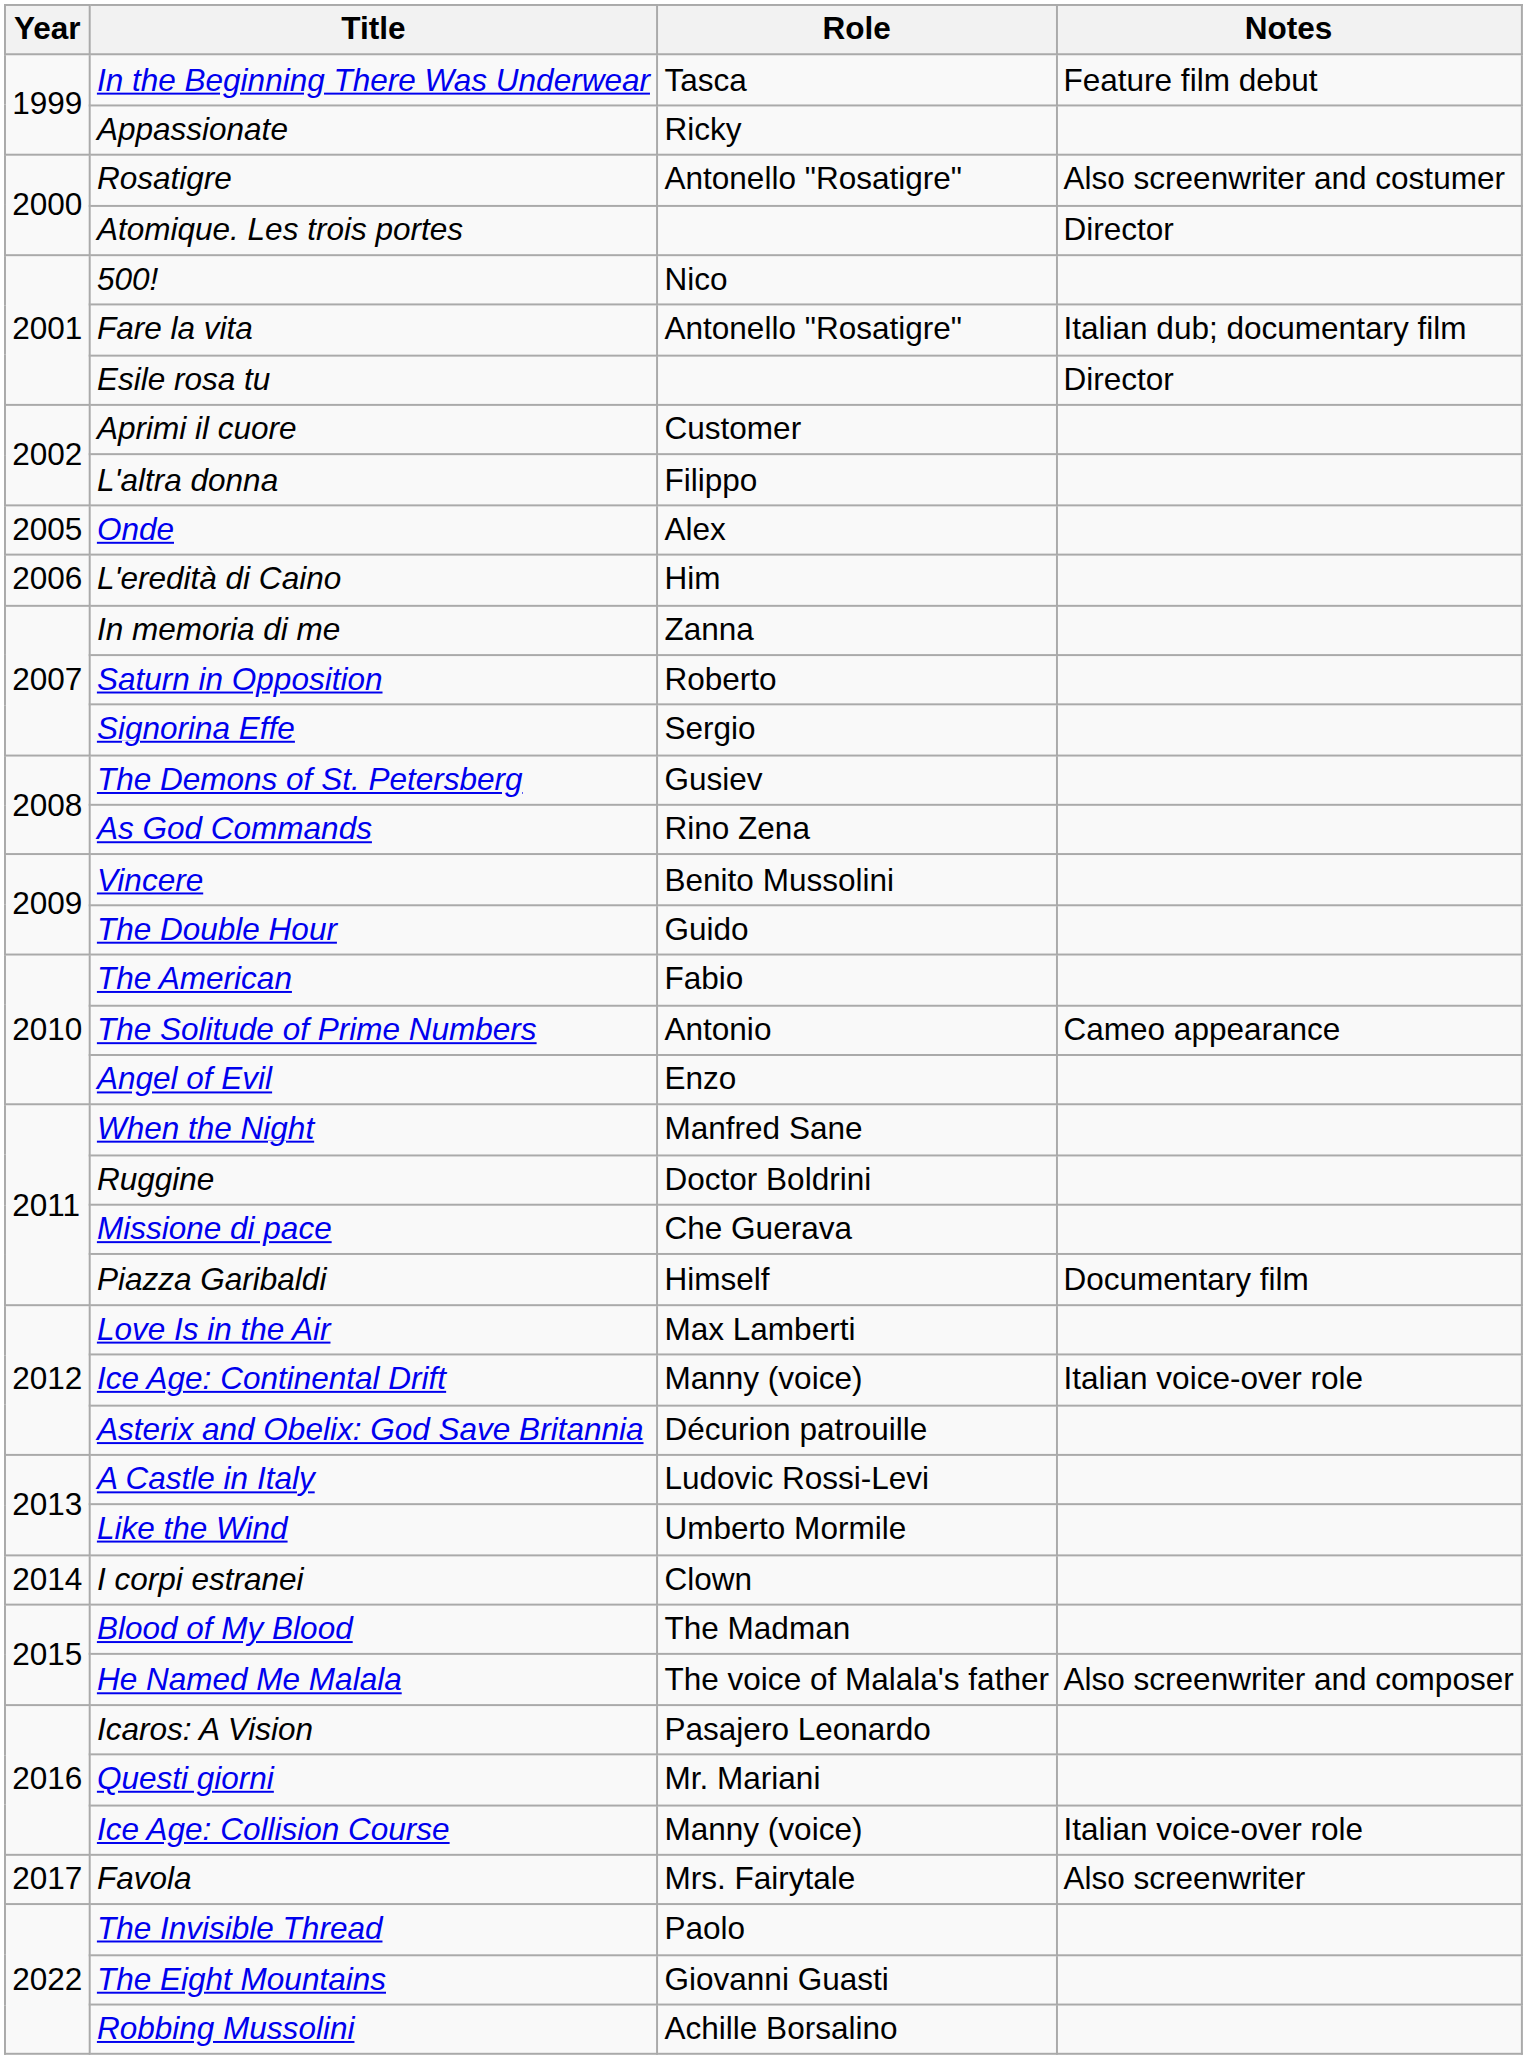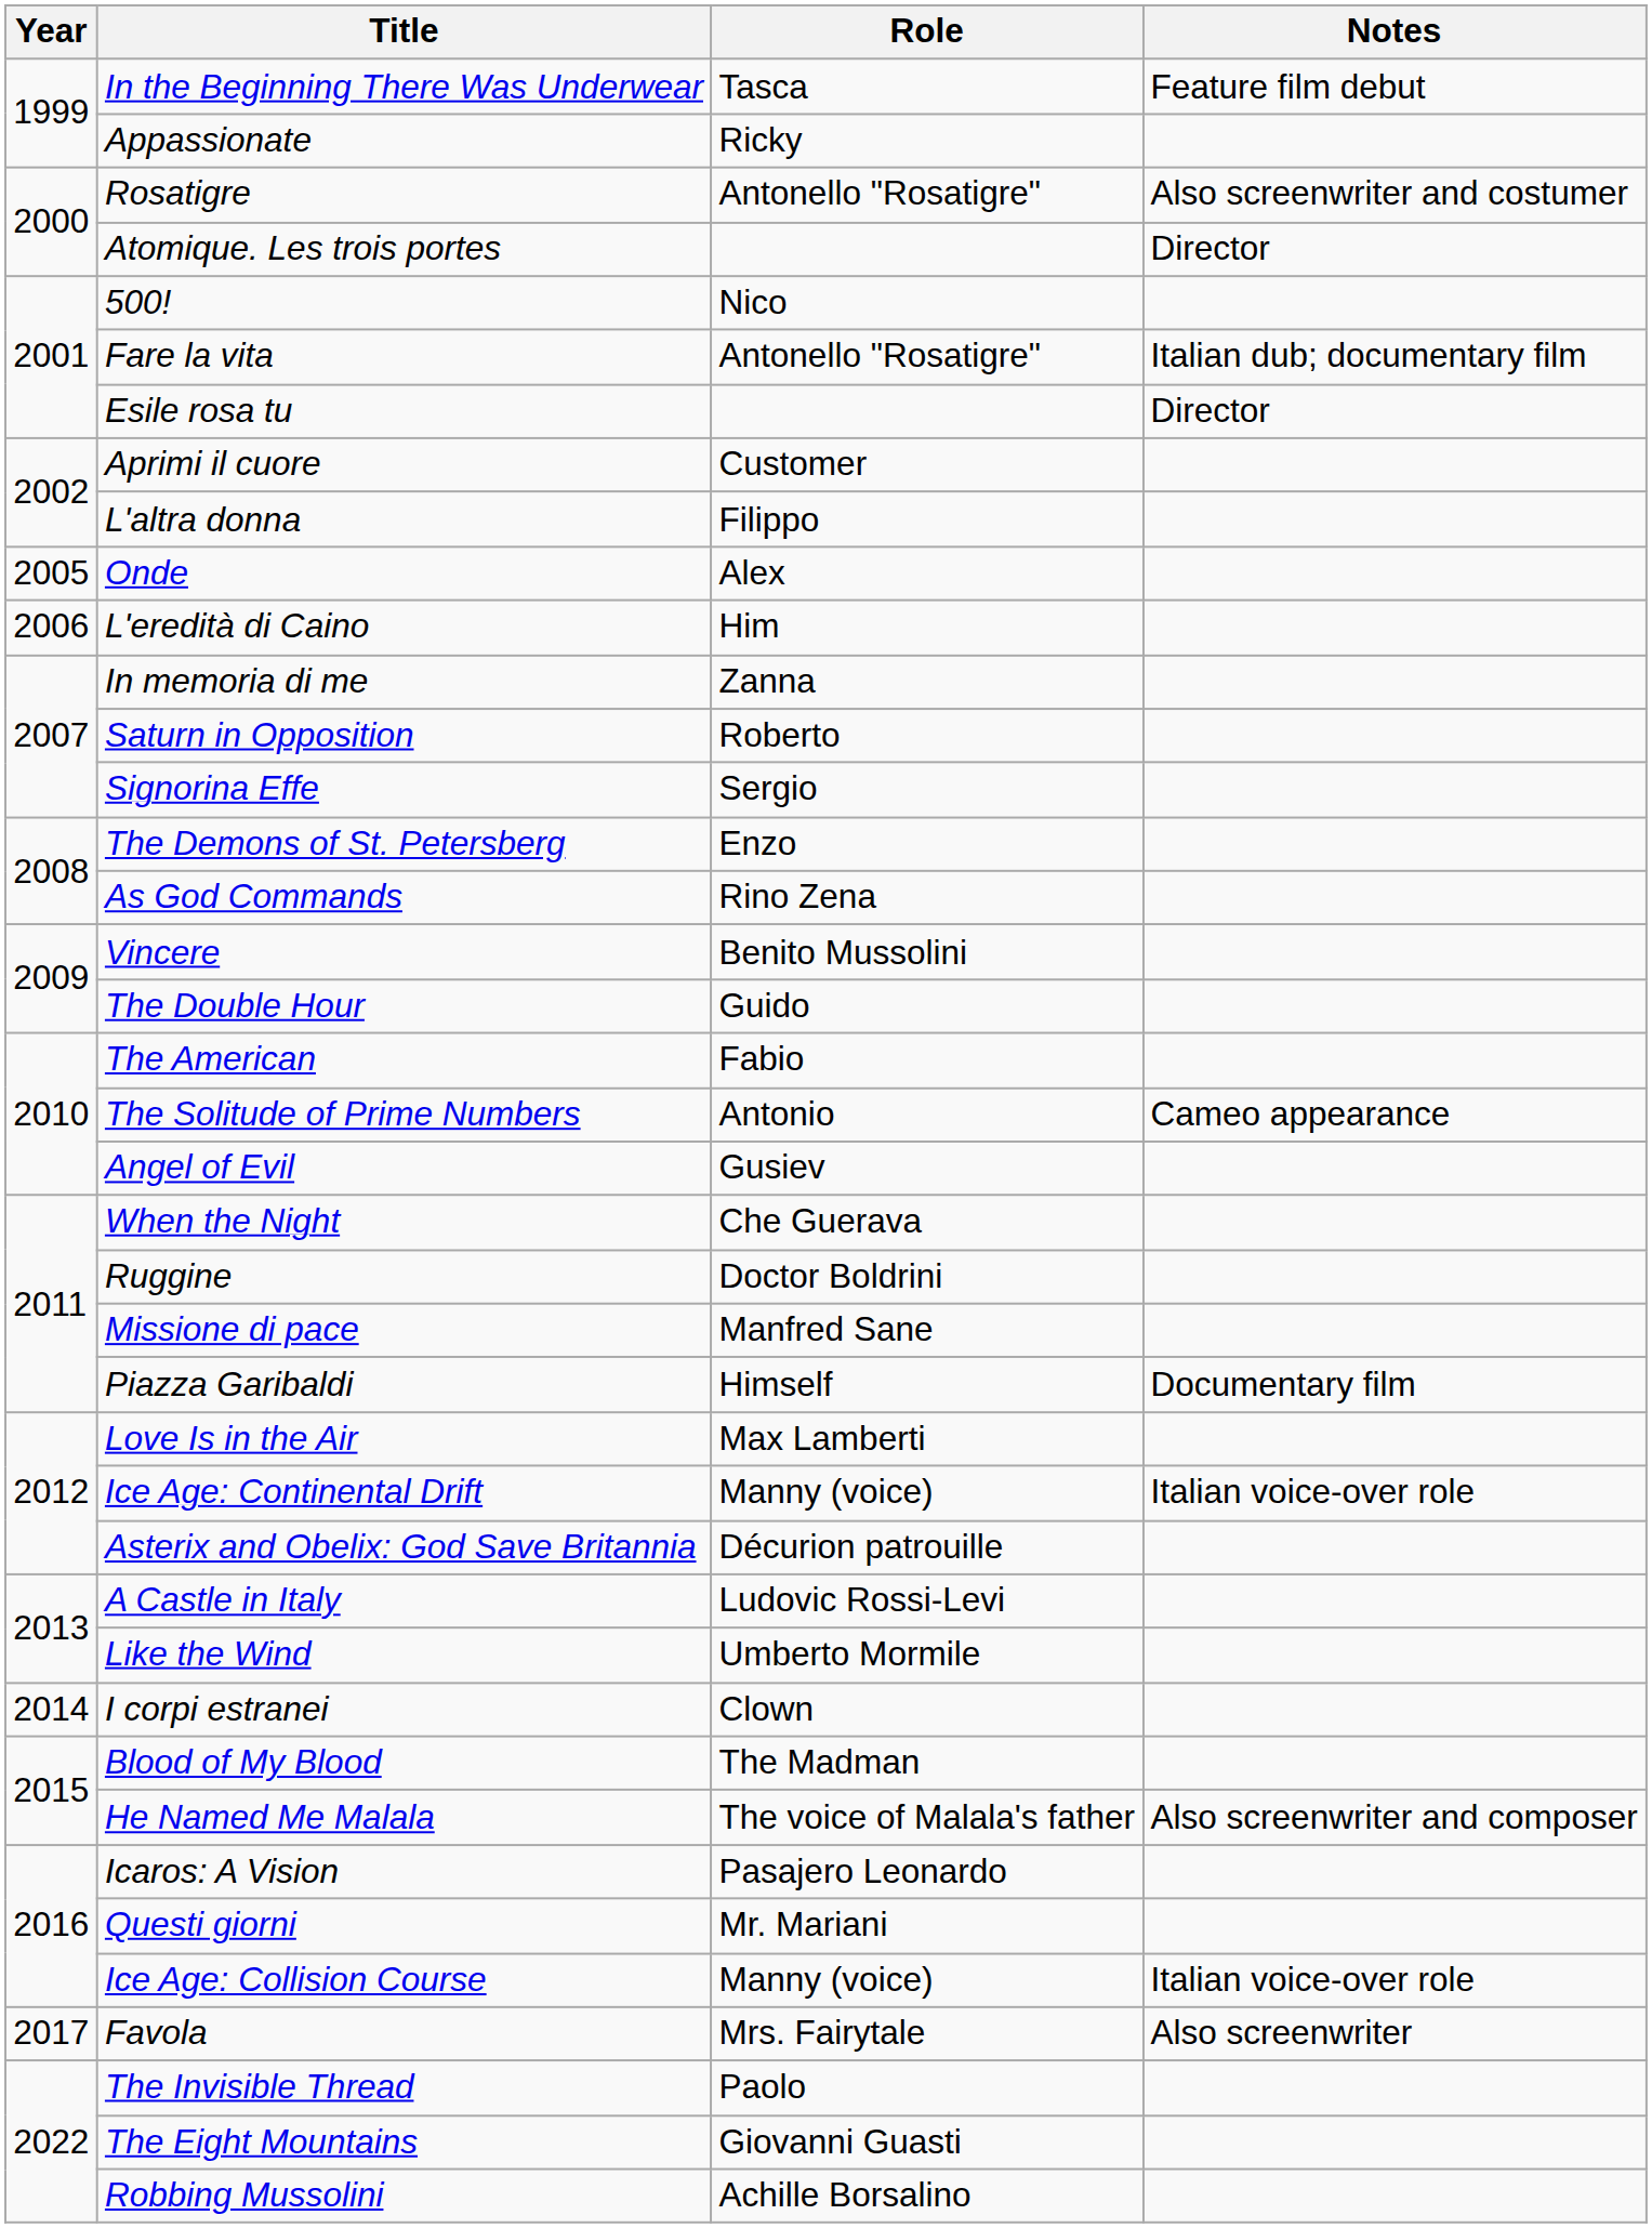 <table class="wikitable">
 <tr>
 <th>Year</th>
 <th>Title</th>
 <th>Role</th>
 <th>Notes</th>
 </tr>
 <tr>
 <td rowspan="2">1999</td>
 <td><em><a href='#'>In the Beginning There Was Underwear</a></em></td>
 <td>Tasca</td>
 <td>Feature film debut</td>
 </tr>
 <tr>
 <td><em>Appassionate</em></td>
 <td>Ricky</td>
 <td></td>
 </tr>
 <tr>
 <td rowspan="2">2000</td>
 <td><em>Rosatigre</em></td>
 <td>Antonello "Rosatigre"</td>
 <td>Also screenwriter and costumer</td>
 </tr>
 <tr>
 <td><em>Atomique. Les trois portes</em></td>
 <td></td>
 <td>Director</td>
 </tr>
 <tr>
 <td rowspan="3">2001</td>
 <td><em>500!</em></td>
 <td>Nico</td>
 <td></td>
 </tr>
 <tr>
 <td><em>Fare la vita</em></td>
 <td>Antonello "Rosatigre"</td>
 <td>Italian dub; documentary film</td>
 </tr>
 <tr>
 <td><em>Esile rosa tu</em></td>
 <td></td>
 <td>Director</td>
 </tr>
 <tr>
 <td rowspan="2">2002</td>
 <td><em>Aprimi il cuore</em></td>
 <td>Customer</td>
 <td></td>
 </tr>
 <tr>
 <td><em>L'altra donna</em></td>
 <td>Filippo</td>
 <td></td>
 </tr>
 <tr>
 <td>2005</td>
 <td><em><a href='#'>Onde</a></em></td>
 <td>Alex</td>
 <td></td>
 </tr>
 <tr>
 <td>2006</td>
 <td><em>L'eredità di Caino</em></td>
 <td>Him</td>
 <td></td>
 </tr>
 <tr>
 <td rowspan="3">2007</td>
 <td><em>In memoria di me</em></td>
 <td>Zanna</td>
 <td></td>
 </tr>
 <tr>
 <td><em><a href='#'>Saturn in Opposition</a></em></td>
 <td>Roberto</td>
 <td></td>
 </tr>
 <tr>
 <td><em><a href='#'>Signorina Effe</a></em></td>
 <td>Sergio</td>
 <td></td>
 </tr>
 <tr>
 <td rowspan="2">2008</td>
 <td><em><a href='#'>The Demons of St. Petersberg</a></em></td>
-<td>Gusiev</td>
+<td>Enzo</td>
 <td></td>
 </tr>
 <tr>
 <td><em><a href='#'>As God Commands</a></em></td>
 <td>Rino Zena</td>
 <td></td>
 </tr>
 <tr>
 <td rowspan="2">2009</td>
 <td><em><a href='#'>Vincere</a></em></td>
 <td>Benito Mussolini</td>
 <td></td>
 </tr>
 <tr>
 <td><em><a href='#'>The Double Hour</a></em></td>
 <td>Guido</td>
 <td></td>
 </tr>
 <tr>
 <td rowspan="3">2010</td>
 <td><em><a href='#'>The American</a></em></td>
 <td>Fabio</td>
 <td></td>
 </tr>
 <tr>
 <td><em><a href='#'>The Solitude of Prime Numbers</a></em></td>
 <td>Antonio</td>
 <td>Cameo appearance</td>
 </tr>
 <tr>
 <td><em><a href='#'>Angel of Evil</a></em></td>
-<td>Enzo</td>
+<td>Gusiev</td>
 <td></td>
 </tr>
 <tr>
 <td rowspan="4">2011</td>
 <td><em><a href='#'>When the Night</a></em></td>
-<td>Manfred Sane</td>
+<td>Che Guerava</td>
 <td></td>
 </tr>
 <tr>
 <td><em>Ruggine</em></td>
 <td>Doctor Boldrini</td>
 <td></td>
 </tr>
 <tr>
 <td><em><a href='#'>Missione di pace</a></em></td>
-<td>Che Guerava</td>
+<td>Manfred Sane</td>
 <td></td>
 </tr>
 <tr>
 <td><em>Piazza Garibaldi</em></td>
 <td>Himself</td>
 <td>Documentary film</td>
 </tr>
 <tr>
 <td rowspan="3">2012</td>
 <td><em><a href='#'>Love Is in the Air</a></em></td>
 <td>Max Lamberti</td>
 <td></td>
 </tr>
 <tr>
 <td><em><a href='#'>Ice Age: Continental Drift</a></em></td>
 <td>Manny (voice)</td>
 <td>Italian voice-over role</td>
 </tr>
 <tr>
 <td><em><a href='#'>Asterix and Obelix: God Save Britannia</a></em></td>
 <td>Décurion patrouille</td>
 <td></td>
 </tr>
 <tr>
 <td rowspan="2">2013</td>
 <td><em><a href='#'>A Castle in Italy</a></em></td>
 <td>Ludovic Rossi-Levi</td>
 <td></td>
 </tr>
 <tr>
 <td><em><a href='#'>Like the Wind</a></em></td>
 <td>Umberto Mormile</td>
 <td></td>
 </tr>
 <tr>
 <td>2014</td>
 <td><em>I corpi estranei</em></td>
 <td>Clown</td>
 <td></td>
 </tr>
 <tr>
 <td rowspan="2">2015</td>
 <td><em><a href='#'>Blood of My Blood</a></em></td>
 <td>The Madman</td>
 <td></td>
 </tr>
 <tr>
 <td><em><a href='#'>He Named Me Malala</a></em></td>
 <td>The voice of Malala's father</td>
 <td>Also screenwriter and composer</td>
 </tr>
 <tr>
 <td rowspan="3">2016</td>
 <td><em>Icaros: A Vision</em></td>
 <td>Pasajero Leonardo</td>
 <td></td>
 </tr>
 <tr>
 <td><em><a href='#'>Questi giorni</a></em></td>
 <td>Mr. Mariani</td>
 <td></td>
 </tr>
 <tr>
 <td><em><a href='#'>Ice Age: Collision Course</a></em></td>
 <td>Manny (voice)</td>
 <td>Italian voice-over role</td>
 </tr>
 <tr>
 <td>2017</td>
 <td><em>Favola</em></td>
 <td>Mrs. Fairytale</td>
 <td>Also screenwriter</td>
 </tr>
 <tr>
 <td rowspan="3">2022</td>
 <td><em><a href='#'>The Invisible Thread</a></em></td>
 <td>Paolo</td>
 <td></td>
 </tr>
 <tr>
 <td><em><a href='#'>The Eight Mountains</a></em></td>
 <td>Giovanni Guasti</td>
 <td></td>
 </tr>
 <tr>
 <td><em><a href='#'>Robbing Mussolini</a></em></td>
 <td>Achille Borsalino</td>
 <td></td>
 </tr>
 </table>
